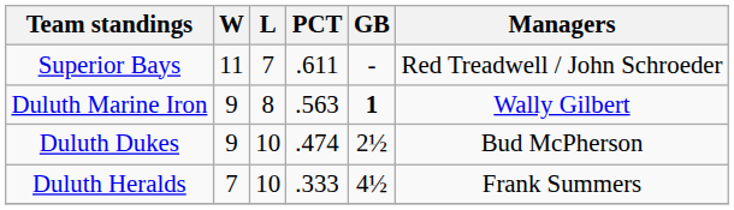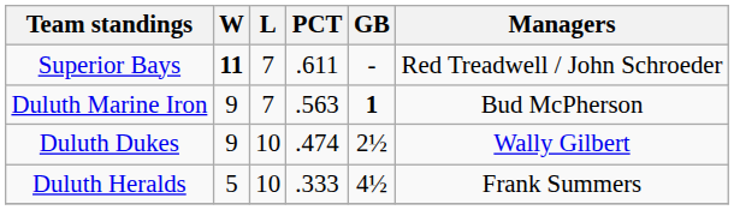 <table class="wikitable">
 <tr>
 <th>Team standings</th>
 <th>W</th>
 <th>L</th>
 <th>PCT</th>
 <th>GB</th>
 <th>Managers</th>
 </tr>
 <tr align=center>
 <td><a href='#'>Superior Bays</a></td>
-<td>11</td>
+<td><strong>11</strong></td>
 <td>7</td>
 <td>.611</td>
 <td>-</td>
 <td>Red Treadwell / John Schroeder</td>
 </tr>
 <tr align=center>
 <td><a href='#'>Duluth Marine Iron</a></td>
 <td>9</td>
-<td>8</td>
+<td>7</td>
 <td>.563</td>
 <td><strong>1</strong></td>
-<td><a href='#'>Wally Gilbert</a></td>
+<td>Bud McPherson</td>
 </tr>
 <tr align=center>
 <td><a href='#'>Duluth Dukes</a></td>
 <td>9</td>
 <td>10</td>
 <td>.474</td>
 <td>2½</td>
-<td>Bud McPherson</td>
+<td><a href='#'>Wally Gilbert</a></td>
 </tr>
 <tr align=center>
 <td><a href='#'>Duluth Heralds</a></td>
-<td>7</td>
+<td>5</td>
 <td>10</td>
 <td>.333</td>
 <td>4½</td>
 <td>Frank Summers</td>
 </tr>
 <tr align=center>
 </tr>
 </table>
